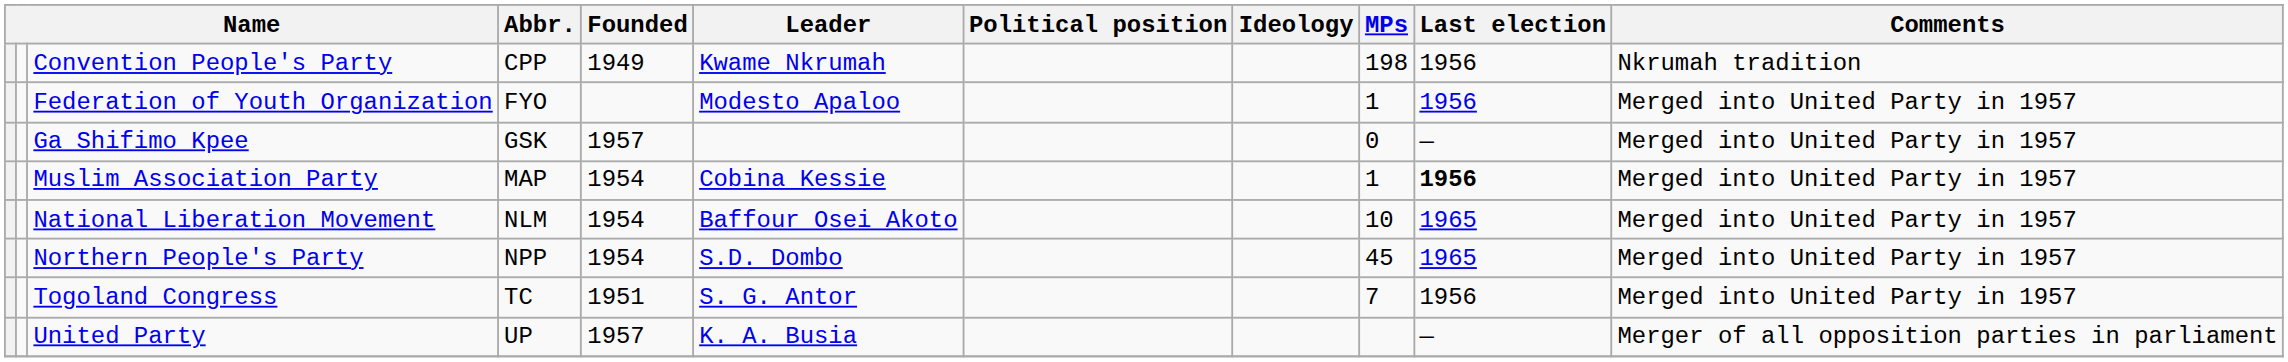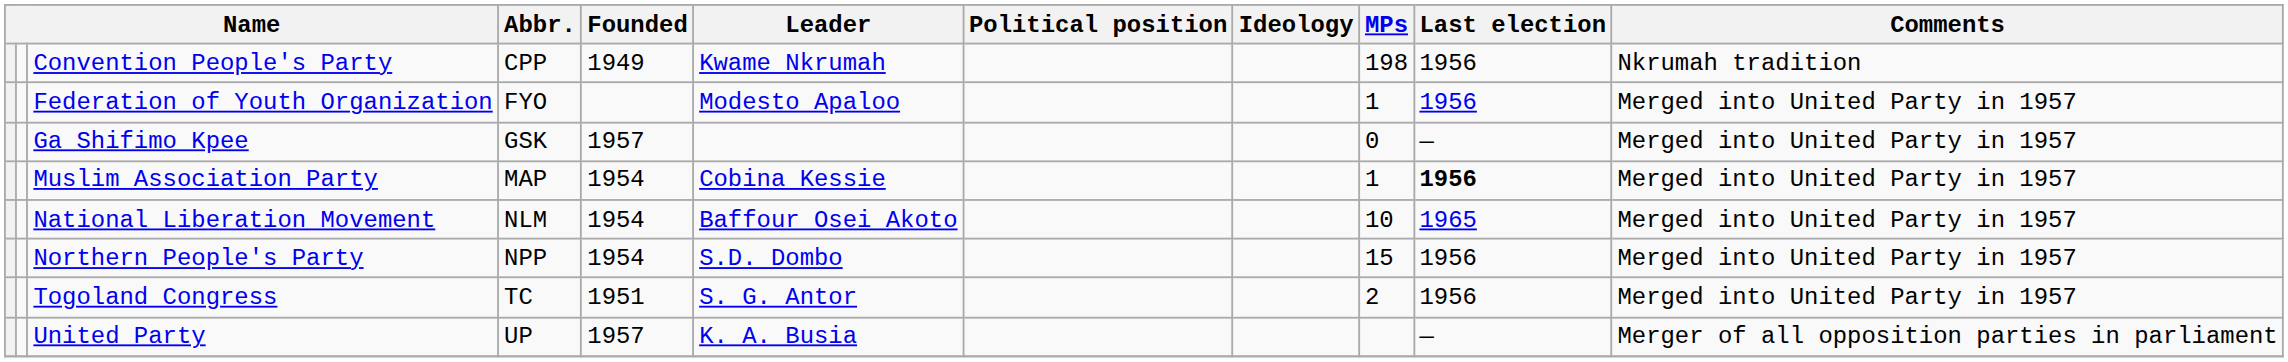 <table class="wikitable">
 <tr>
 <th colspan=3>Name</th>
 <th>Abbr.</th>
 <th>Founded</th>
 <th>Leader</th>
 <th>Political position</th>
 <th>Ideology</th>
 <th><a href='#'>MPs</a></th>
 <th>Last election</th>
 <th>Comments</th>
 </tr>
 <tr>
 <th></th>
 <td></td>
 <td><a href='#'>Convention People's Party</a><br></td>
 <td>CPP</td>
 <td>1949</td>
 <td><a href='#'>Kwame Nkrumah</a></td>
 <td></td>
 <td></td>
 <td>198</td>
 <td>1956</td>
 <td>Nkrumah tradition</td>
 </tr>
 <tr>
 <th></th>
 <td></td>
 <td><a href='#'>Federation of Youth Organization</a><br></td>
 <td>FYO</td>
 <td></td>
 <td><a href='#'>Modesto Apaloo</a></td>
 <td></td>
 <td></td>
 <td>1</td>
 <td><a href='#'>1956</a></td>
 <td>Merged into United Party in 1957</td>
 </tr>
 <tr>
 <th></th>
 <td></td>
 <td><a href='#'>Ga Shifimo Kpee</a><br></td>
 <td>GSK</td>
 <td>1957</td>
 <td></td>
 <td></td>
 <td></td>
 <td>0</td>
 <td>—</td>
 <td>Merged into United Party in 1957</td>
 </tr>
 <tr>
 <th></th>
 <td></td>
 <td><a href='#'>Muslim Association Party</a><br></td>
 <td>MAP</td>
 <td>1954</td>
 <td><a href='#'>Cobina Kessie</a></td>
 <td></td>
 <td></td>
 <td>1</td>
 <td><strong>1956</strong></td>
 <td>Merged into United Party in 1957</td>
 </tr>
 <tr>
 <th></th>
 <td></td>
 <td><a href='#'>National Liberation Movement</a><br></td>
 <td>NLM</td>
 <td>1954</td>
 <td><a href='#'>Baffour Osei Akoto</a></td>
 <td></td>
 <td></td>
 <td>10</td>
 <td><a href='#'>1965</a></td>
 <td>Merged into United Party in 1957</td>
 </tr>
 <tr>
 <th></th>
 <td></td>
 <td><a href='#'>Northern People's Party</a><br></td>
 <td>NPP</td>
 <td>1954</td>
 <td><a href='#'>S.D. Dombo</a></td>
 <td></td>
 <td></td>
-<td>45</td>
-<td><a href='#'>1965</a></td>
+<td>15</td>
+<td>1956</td>
 <td>Merged into United Party in 1957</td>
 </tr>
 <tr>
 <th></th>
 <td></td>
 <td><a href='#'>Togoland Congress</a><br></td>
 <td>TC</td>
 <td>1951</td>
 <td><a href='#'>S. G. Antor</a></td>
 <td></td>
 <td></td>
-<td>7</td>
+<td>2</td>
 <td>1956</td>
 <td>Merged into United Party in 1957</td>
 </tr>
 <tr>
 <th></th>
 <td></td>
 <td><a href='#'>United Party</a><br></td>
 <td>UP</td>
 <td>1957</td>
 <td><a href='#'>K. A. Busia</a></td>
 <td></td>
 <td></td>
 <td></td>
 <td>—</td>
 <td>Merger of all opposition parties in parliament</td>
 </tr>
 <tr>
 </tr>
 </table>
